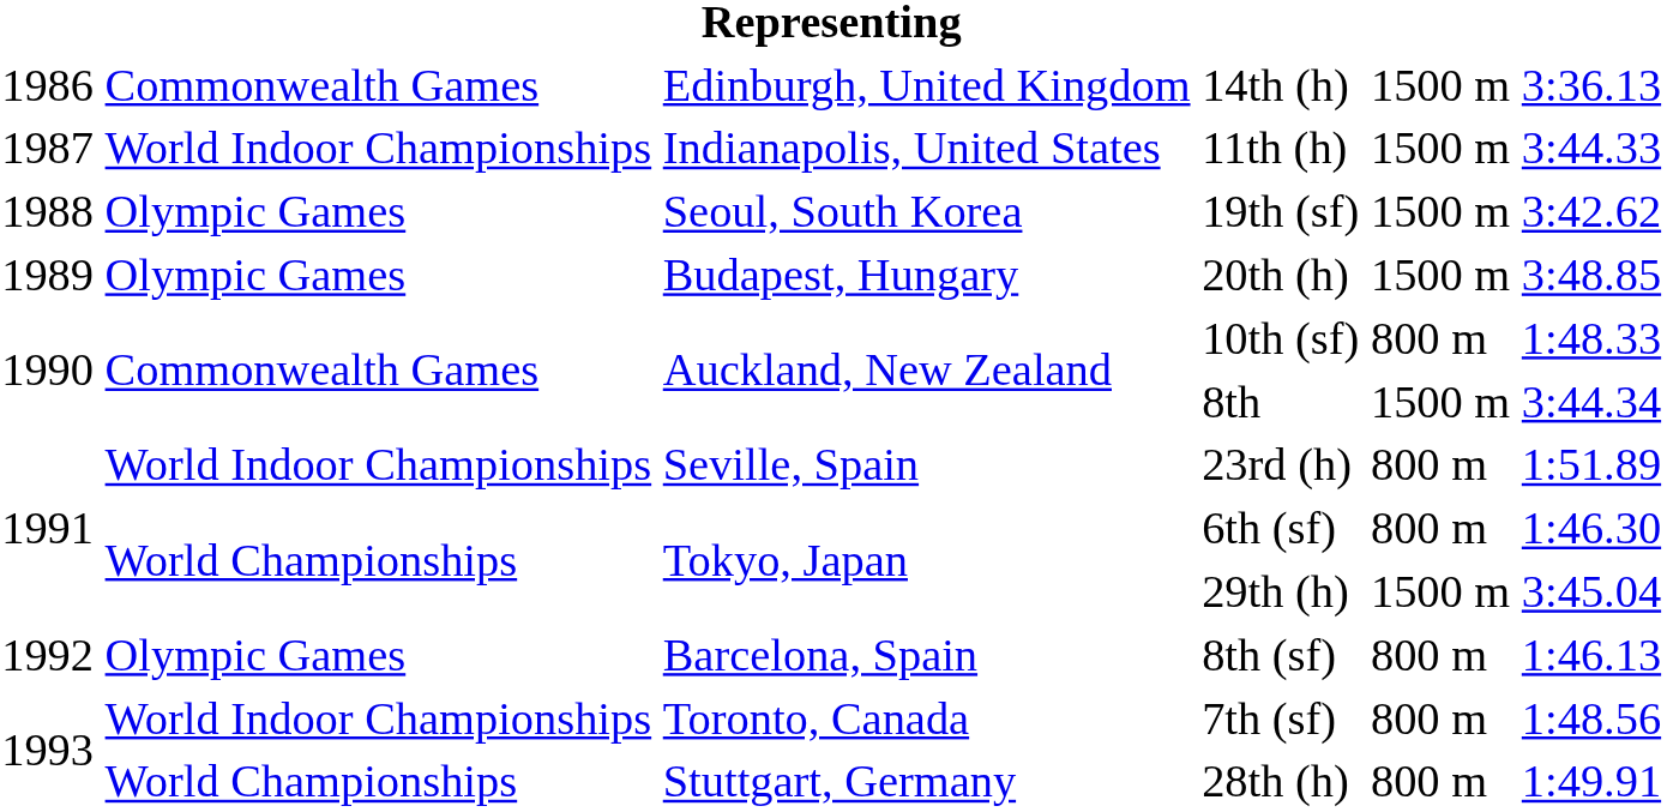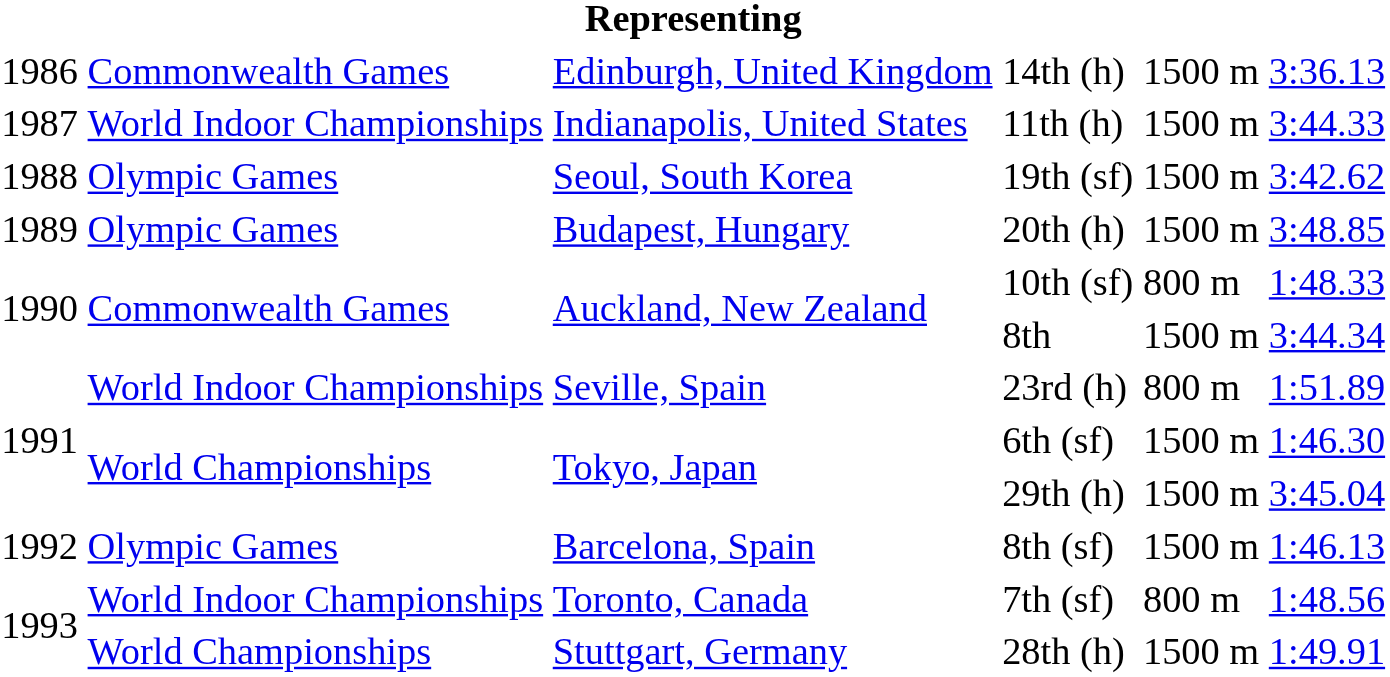 <table>
 <tr>
 <th colspan="6">Representing </th>
 </tr>
 <tr>
 <td>1986</td>
 <td><a href='#'>Commonwealth Games</a></td>
 <td><a href='#'>Edinburgh, United Kingdom</a></td>
 <td>14th (h)</td>
 <td>1500 m</td>
 <td><a href='#'>3:36.13</a></td>
 </tr>
 <tr>
 <td>1987</td>
 <td><a href='#'>World Indoor Championships</a></td>
 <td><a href='#'>Indianapolis, United States</a></td>
 <td>11th (h)</td>
 <td>1500 m</td>
 <td><a href='#'>3:44.33</a></td>
 </tr>
 <tr>
 <td>1988</td>
 <td><a href='#'>Olympic Games</a></td>
 <td><a href='#'>Seoul, South Korea</a></td>
 <td>19th (sf)</td>
 <td>1500 m</td>
 <td><a href='#'>3:42.62</a></td>
 </tr>
 <tr>
 <td>1989</td>
 <td><a href='#'>Olympic Games</a></td>
 <td><a href='#'>Budapest, Hungary</a></td>
 <td>20th (h)</td>
 <td>1500 m</td>
 <td><a href='#'>3:48.85</a></td>
 </tr>
 <tr>
 <td rowspan=2>1990</td>
 <td rowspan=2><a href='#'>Commonwealth Games</a></td>
 <td rowspan=2><a href='#'>Auckland, New Zealand</a></td>
 <td>10th (sf)</td>
 <td>800 m</td>
 <td><a href='#'>1:48.33</a></td>
 </tr>
 <tr>
 <td>8th</td>
 <td>1500 m</td>
 <td><a href='#'>3:44.34</a></td>
 </tr>
 <tr>
 <td rowspan=3>1991</td>
 <td><a href='#'>World Indoor Championships</a></td>
 <td><a href='#'>Seville, Spain</a></td>
 <td>23rd (h)</td>
 <td>800 m</td>
 <td><a href='#'>1:51.89</a></td>
 </tr>
 <tr>
 <td rowspan=2><a href='#'>World Championships</a></td>
 <td rowspan=2><a href='#'>Tokyo, Japan</a></td>
 <td>6th (sf)</td>
-<td>800 m</td>
+<td>1500 m</td>
 <td><a href='#'>1:46.30</a></td>
 </tr>
 <tr>
 <td>29th (h)</td>
 <td>1500 m</td>
 <td><a href='#'>3:45.04</a></td>
 </tr>
 <tr>
 <td>1992</td>
 <td><a href='#'>Olympic Games</a></td>
 <td><a href='#'>Barcelona, Spain</a></td>
 <td>8th (sf)</td>
-<td>800 m</td>
+<td>1500 m</td>
 <td><a href='#'>1:46.13</a></td>
 </tr>
 <tr>
 <td rowspan=2>1993</td>
 <td><a href='#'>World Indoor Championships</a></td>
 <td><a href='#'>Toronto, Canada</a></td>
 <td>7th (sf)</td>
 <td>800 m</td>
 <td><a href='#'>1:48.56</a></td>
 </tr>
 <tr>
 <td><a href='#'>World Championships</a></td>
 <td><a href='#'>Stuttgart, Germany</a></td>
 <td>28th (h)</td>
-<td>800 m</td>
+<td>1500 m</td>
 <td><a href='#'>1:49.91</a></td>
 </tr>
 </table>
